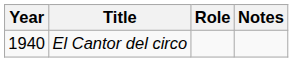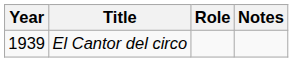 <table class="wikitable sortable">
 <tr>
 <th>Year</th>
 <th>Title</th>
 <th>Role</th>
 <th class="unsortable">Notes</th>
 </tr>
 <tr>
-<td>1940</td>
+<td>1939</td>
 <td><em>El Cantor del circo</em></td>
 <td></td>
 <td></td>
 </tr>
 </table>
